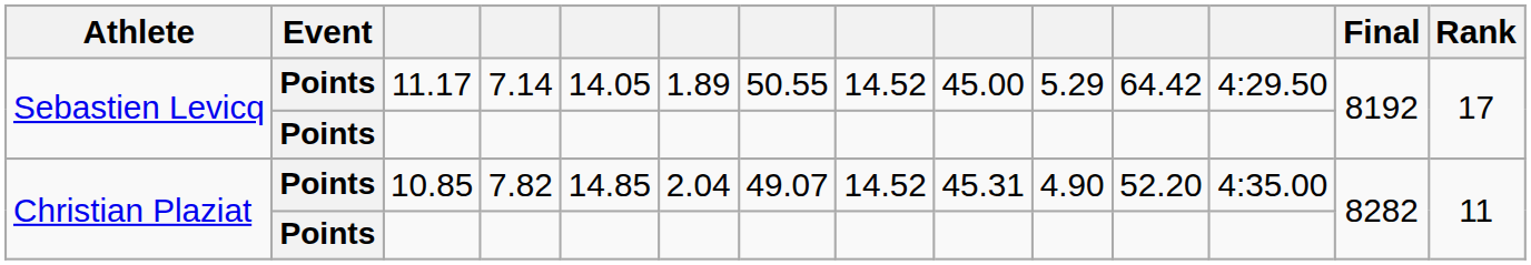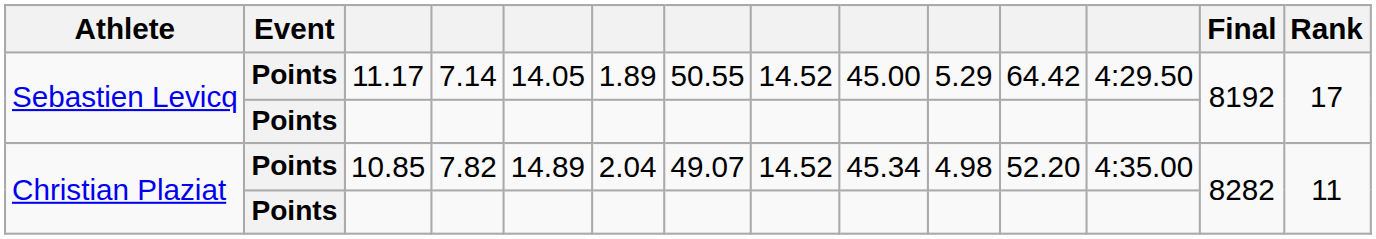 <table class="wikitable" style="font-size:90%">
 <tr>
 <th>Athlete</th>
 <th>Event</th>
 <th></th>
 <th></th>
 <th></th>
 <th></th>
 <th></th>
 <th></th>
 <th></th>
 <th></th>
 <th></th>
 <th></th>
 <th>Final</th>
 <th>Rank</th>
 </tr>
 <tr align=center>
 <td align=left rowspan=2><a href='#'>Sebastien Levicq</a></td>
 <th style="font-size:95%">Points</th>
 <td>11.17</td>
 <td>7.14</td>
 <td>14.05</td>
 <td>1.89</td>
 <td>50.55</td>
 <td>14.52</td>
 <td>45.00</td>
 <td>5.29</td>
 <td>64.42</td>
 <td>4:29.50</td>
 <td align=center rowspan=2>8192</td>
 <td align=center rowspan=2>17</td>
 </tr>
 <tr align=center>
 <th style="font-size:95%">Points</th>
 <td></td>
 <td></td>
 <td></td>
 <td></td>
 <td></td>
 <td></td>
 <td></td>
 <td></td>
 <td></td>
 <td></td>
 </tr>
 <tr align=center>
 <td align=left rowspan=2><a href='#'>Christian Plaziat</a></td>
 <th style="font-size:95%">Points</th>
 <td>10.85</td>
 <td>7.82</td>
-<td>14.85</td>
+<td>14.89</td>
 <td>2.04</td>
 <td>49.07</td>
 <td>14.52</td>
-<td>45.31</td>
-<td>4.90</td>
+<td>45.34</td>
+<td>4.98</td>
 <td>52.20</td>
 <td>4:35.00</td>
 <td align=center rowspan=2>8282</td>
 <td align=center rowspan=2>11</td>
 </tr>
 <tr align=center>
 <th style="font-size:95%">Points</th>
 <td></td>
 <td></td>
 <td></td>
 <td></td>
 <td></td>
 <td></td>
 <td></td>
 <td></td>
 <td></td>
 <td></td>
 </tr>
 </table>
